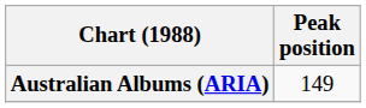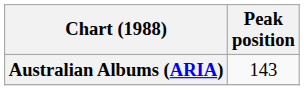 <table class="wikitable sortable plainrowheaders" style="text-align:center">
 <tr>
 <th scope="col">Chart (1988)</th>
 <th scope="col">Peak<br> position</th>
 </tr>
 <tr>
 <th scope="row">Australian Albums (<a href='#'>ARIA</a>)</th>
-<td align="center">149</td>
+<td align="center">143</td>
 </tr>
 <tr>
 </tr>
 <tr>
 </tr>
 <tr>
 </tr>
 </table>
